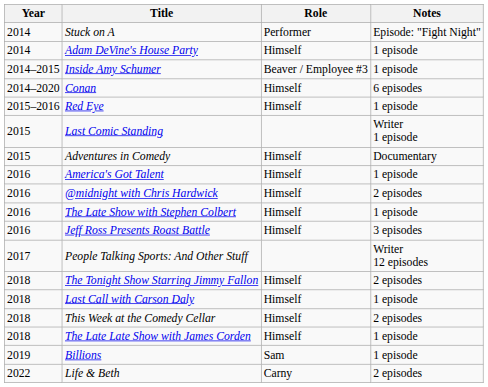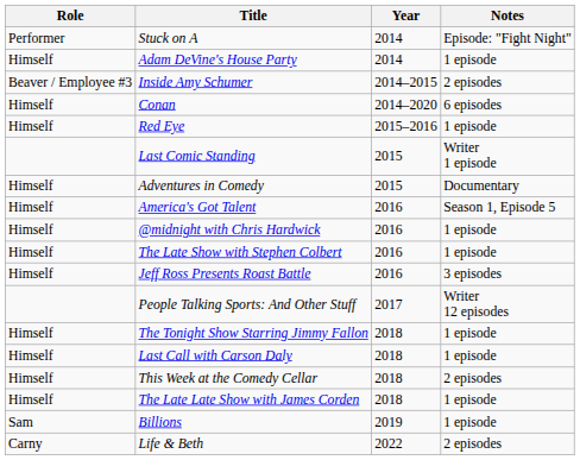 <table class="wikitable sortable">
 <tr>
+<th>Role</th>
+<th>Title</th>
 <th>Year</th>
-<th>Title</th>
-<th>Role</th>
 <th class="unsortable">Notes</th>
 </tr>
 <tr>
+<td>Performer</td>
+<td><em>Stuck on A</em></td>
 <td>2014</td>
-<td><em>Stuck on A</em></td>
-<td>Performer</td>
 <td>Episode: "Fight Night"</td>
 </tr>
 <tr>
+<td>Himself</td>
+<td><em><a href='#'>Adam DeVine's House Party</a></em></td>
 <td>2014</td>
-<td><em><a href='#'>Adam DeVine's House Party</a></em></td>
-<td>Himself</td>
 <td>1 episode</td>
 </tr>
 <tr>
+<td>Beaver / Employee #3</td>
+<td><em><a href='#'>Inside Amy Schumer</a></em></td>
 <td>2014–2015</td>
-<td><em><a href='#'>Inside Amy Schumer</a></em></td>
-<td>Beaver / Employee #3</td>
+<td>2 episodes</td>
+</tr>
+<tr>
+<td>Himself</td>
+<td><a href='#'><em>Conan</em></a></td>
+<td>2014–2020</td>
+<td>6 episodes</td>
+</tr>
+<tr>
+<td>Himself</td>
+<td><a href='#'><em>Red Eye</em></a></td>
+<td>2015–2016</td>
 <td>1 episode</td>
 </tr>
 <tr>
-<td>2014–2020</td>
-<td><a href='#'><em>Conan</em></a></td>
-<td>Himself</td>
-<td>6 episodes</td>
+<td></td>
+<td><em><a href='#'>Last Comic Standing</a></em></td>
+<td>2015</td>
+<td>Writer<br>1 episode</td>
 </tr>
 <tr>
-<td>2015–2016</td>
-<td><a href='#'><em>Red Eye</em></a></td>
 <td>Himself</td>
+<td><em>Adventures in Comedy</em></td>
+<td>2015</td>
+<td>Documentary</td>
+</tr>
+<tr>
+<td>Himself</td>
+<td><em><a href='#'>America's Got Talent</a></em></td>
+<td>2016</td>
+<td>Season 1, Episode 5</td>
+</tr>
+<tr>
+<td>Himself</td>
+<td><em><a href='#'>@midnight with Chris Hardwick</a></em></td>
+<td>2016</td>
 <td>1 episode</td>
 </tr>
 <tr>
-<td>2015</td>
-<td><em><a href='#'>Last Comic Standing</a></em></td>
-<td></td>
-<td>Writer<br>1 episode</td>
-</tr>
-<tr>
-<td>2015</td>
-<td><em>Adventures in Comedy</em></td>
 <td>Himself</td>
-<td>Documentary</td>
-</tr>
-<tr>
+<td><em><a href='#'>The Late Show with Stephen Colbert</a></em></td>
 <td>2016</td>
-<td><em><a href='#'>America's Got Talent</a></em></td>
-<td>Himself</td>
 <td>1 episode</td>
 </tr>
 <tr>
+<td>Himself</td>
+<td><em><a href='#'>Jeff Ross Presents Roast Battle</a></em></td>
 <td>2016</td>
-<td><em><a href='#'>@midnight with Chris Hardwick</a></em></td>
+<td>3 episodes</td>
+</tr>
+<tr>
+<td></td>
+<td><em>People Talking Sports: And Other Stuff</em></td>
+<td>2017</td>
+<td>Writer<br>12 episodes</td>
+</tr>
+<tr>
 <td>Himself</td>
+<td><em><a href='#'>The Tonight Show Starring Jimmy Fallon</a></em></td>
+<td>2018</td>
+<td>1 episode</td>
+</tr>
+<tr>
+<td>Himself</td>
+<td><em><a href='#'>Last Call with Carson Daly</a></em></td>
+<td>2018</td>
+<td>1 episode</td>
+</tr>
+<tr>
+<td>Himself</td>
+<td><em>This Week at the Comedy Cellar</em></td>
+<td>2018</td>
 <td>2 episodes</td>
 </tr>
 <tr>
-<td>2016</td>
-<td><em><a href='#'>The Late Show with Stephen Colbert</a></em></td>
 <td>Himself</td>
+<td><em><a href='#'>The Late Late Show with James Corden</a></em></td>
+<td>2018</td>
 <td>1 episode</td>
 </tr>
 <tr>
-<td>2016</td>
-<td><em><a href='#'>Jeff Ross Presents Roast Battle</a></em></td>
-<td>Himself</td>
-<td>3 episodes</td>
-</tr>
-<tr>
-<td>2017</td>
-<td><em>People Talking Sports: And Other Stuff</em></td>
-<td></td>
-<td>Writer<br>12 episodes</td>
-</tr>
-<tr>
-<td>2018</td>
-<td><em><a href='#'>The Tonight Show Starring Jimmy Fallon</a></em></td>
-<td>Himself</td>
-<td>2 episodes</td>
-</tr>
-<tr>
-<td>2018</td>
-<td><em><a href='#'>Last Call with Carson Daly</a></em></td>
-<td>Himself</td>
+<td>Sam</td>
+<td><a href='#'><em>Billions</em></a></td>
+<td>2019</td>
 <td>1 episode</td>
 </tr>
 <tr>
-<td>2018</td>
-<td><em>This Week at the Comedy Cellar</em></td>
-<td>Himself</td>
-<td>2 episodes</td>
-</tr>
-<tr>
-<td>2018</td>
-<td><em><a href='#'>The Late Late Show with James Corden</a></em></td>
-<td>Himself</td>
-<td>1 episode</td>
-</tr>
-<tr>
-<td>2019</td>
-<td><a href='#'><em>Billions</em></a></td>
-<td>Sam</td>
-<td>1 episode</td>
-</tr>
-<tr>
+<td>Carny</td>
+<td><em>Life & Beth</em></td>
 <td>2022</td>
-<td><em>Life & Beth</em></td>
-<td>Carny</td>
 <td>2 episodes</td>
 </tr>
 </table>
